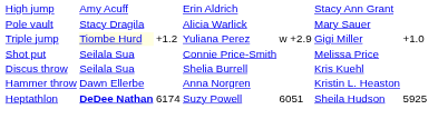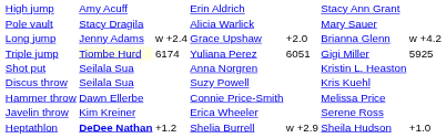 <table>
 <tr>
 <td><a href='#'>High jump</a></td>
 <td><a href='#'>Amy Acuff</a></td>
 <td></td>
 <td><a href='#'>Erin Aldrich</a></td>
 <td></td>
 <td><a href='#'>Stacy Ann Grant</a></td>
 <td></td>
 </tr>
 <tr>
 <td><a href='#'>Pole vault</a></td>
 <td><a href='#'>Stacy Dragila</a></td>
 <td></td>
 <td><a href='#'>Alicia Warlick</a></td>
 <td></td>
 <td><a href='#'>Mary Sauer</a></td>
 <td></td>
 </tr>
 <tr>
+<td><a href='#'>Long jump</a></td>
+<td><a href='#'>Jenny Adams</a></td>
+<td>w +2.4</td>
+<td><a href='#'>Grace Upshaw</a></td>
+<td> +2.0</td>
+<td><a href='#'>Brianna Glenn</a></td>
+<td>w +4.2</td>
+</tr>
+<tr>
 <td><a href='#'>Triple jump</a></td>
 <td style="background: lightyellow;"><a href='#'>Tiombe Hurd</a></td>
-<td> +1.2</td>
+<td>6174</td>
 <td><a href='#'>Yuliana Perez</a></td>
-<td>w +2.9</td>
+<td>6051</td>
 <td><a href='#'>Gigi Miller</a></td>
-<td> +1.0</td>
+<td>5925</td>
 </tr>
 <tr>
 <td><a href='#'>Shot put</a></td>
 <td><a href='#'>Seilala Sua</a></td>
 <td></td>
-<td><a href='#'>Connie Price-Smith</a></td>
+<td><a href='#'>Anna Norgren</a></td>
 <td></td>
-<td><a href='#'>Melissa Price</a></td>
+<td><a href='#'>Kristin L. Heaston</a></td>
 <td></td>
 </tr>
 <tr>
 <td><a href='#'>Discus throw</a></td>
 <td><a href='#'>Seilala Sua</a></td>
 <td></td>
-<td><a href='#'>Shelia Burrell</a></td>
+<td><a href='#'>Suzy Powell</a></td>
 <td></td>
 <td><a href='#'>Kris Kuehl</a></td>
 <td></td>
 </tr>
 <tr>
 <td><a href='#'>Hammer throw</a></td>
 <td><a href='#'>Dawn Ellerbe</a></td>
 <td></td>
-<td><a href='#'>Anna Norgren</a></td>
+<td><a href='#'>Connie Price-Smith</a></td>
 <td></td>
-<td><a href='#'>Kristin L. Heaston</a></td>
+<td><a href='#'>Melissa Price</a></td>
+<td></td>
+</tr>
+<tr>
+<td><a href='#'>Javelin throw</a></td>
+<td><a href='#'>Kim Kreiner</a></td>
+<td></td>
+<td><a href='#'>Erica Wheeler</a></td>
+<td></td>
+<td><a href='#'>Serene Ross</a></td>
 <td></td>
 </tr>
 <tr>
 <td><a href='#'>Heptathlon</a></td>
 <td><strong><a href='#'>DeDee Nathan</a></strong></td>
-<td>6174</td>
-<td><a href='#'>Suzy Powell</a></td>
-<td>6051</td>
+<td> +1.2</td>
+<td><a href='#'>Shelia Burrell</a></td>
+<td>w +2.9</td>
 <td><a href='#'>Sheila Hudson</a></td>
-<td>5925</td>
+<td> +1.0</td>
 </tr>
 </table>
